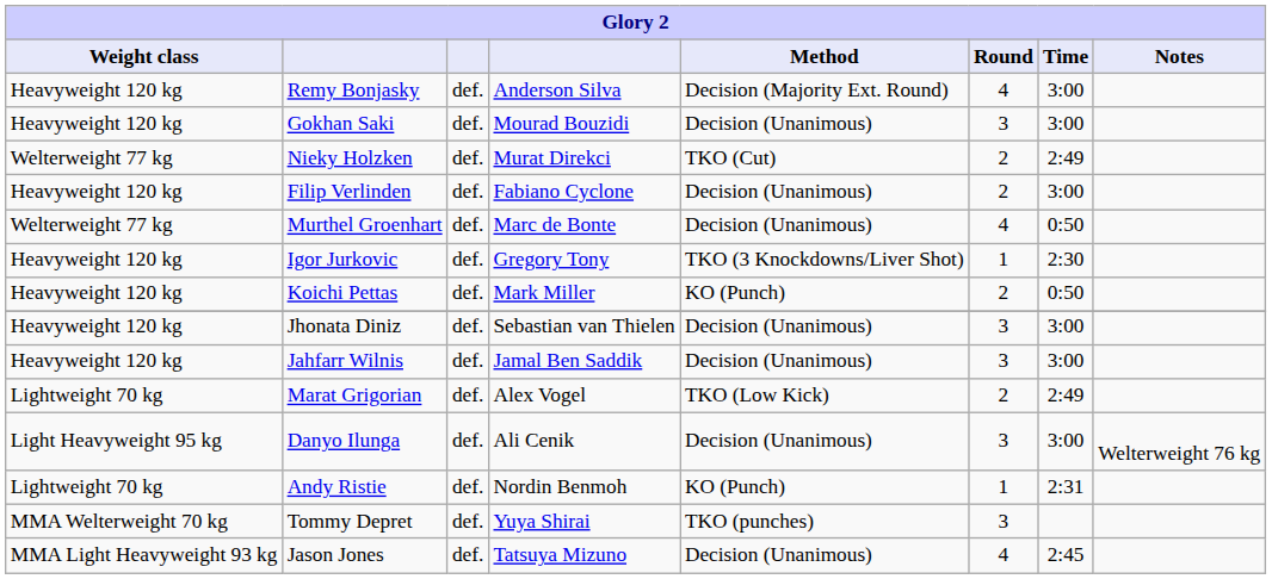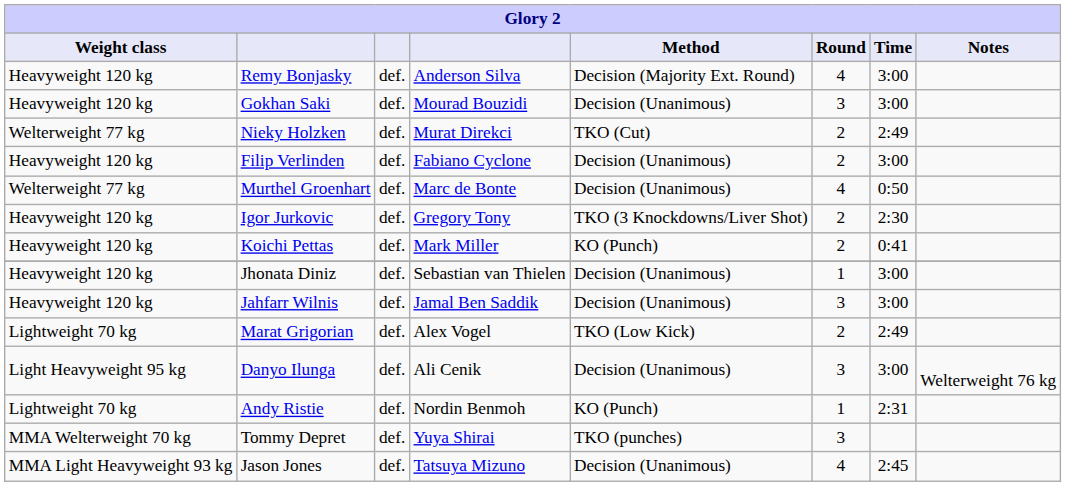 <table class="wikitable" style="font-size: 80%;">
 <tr>
 <th colspan="8" style="background-color: #ccf; color: #000080; text-align: center;"><strong>Glory 2</strong></th>
 </tr>
 <tr>
 <th colspan="1" style="background-color: #E6E8FA; color: #000000; text-align: center;">Weight class</th>
 <th colspan="1" style="background-color: #E6E8FA; color: #000000; text-align: center;"></th>
 <th colspan="1" style="background-color: #E6E8FA; color: #000000; text-align: center;"></th>
 <th colspan="1" style="background-color: #E6E8FA; color: #000000; text-align: center;"></th>
 <th colspan="1" style="background-color: #E6E8FA; color: #000000; text-align: center;">Method</th>
 <th colspan="1" style="background-color: #E6E8FA; color: #000000; text-align: center;">Round</th>
 <th colspan="1" style="background-color: #E6E8FA; color: #000000; text-align: center;">Time</th>
 <th colspan="1" style="background-color: #E6E8FA; color: #000000; text-align: center;">Notes</th>
 </tr>
 <tr>
 <td>Heavyweight 120 kg</td>
 <td> <a href='#'>Remy Bonjasky</a></td>
 <td align=center>def.</td>
 <td> <a href='#'>Anderson Silva</a></td>
 <td>Decision (Majority Ext. Round)</td>
 <td align=center>4</td>
 <td align=center>3:00</td>
 <td></td>
 </tr>
 <tr>
 <td>Heavyweight 120 kg</td>
 <td> <a href='#'>Gokhan Saki</a></td>
 <td align=center>def.</td>
 <td> <a href='#'>Mourad Bouzidi</a></td>
 <td>Decision (Unanimous)</td>
 <td align=center>3</td>
 <td align=center>3:00</td>
 <td></td>
 </tr>
 <tr>
 <td>Welterweight 77 kg</td>
 <td> <a href='#'>Nieky Holzken</a></td>
 <td align=center>def.</td>
 <td> <a href='#'>Murat Direkci</a></td>
 <td>TKO (Cut)</td>
 <td align=center>2</td>
 <td align=center>2:49</td>
 <td></td>
 </tr>
 <tr>
 <td>Heavyweight 120 kg</td>
 <td> <a href='#'>Filip Verlinden</a></td>
 <td align=center>def.</td>
 <td> <a href='#'>Fabiano Cyclone</a></td>
 <td>Decision (Unanimous)</td>
 <td align=center>2</td>
 <td align=center>3:00</td>
 <td></td>
 </tr>
 <tr>
 <td>Welterweight 77 kg</td>
 <td> <a href='#'>Murthel Groenhart</a></td>
 <td align=center>def.</td>
 <td> <a href='#'>Marc de Bonte</a></td>
 <td>Decision (Unanimous)</td>
 <td align=center>4</td>
 <td align=center>0:50</td>
 <td></td>
 </tr>
 <tr>
 <td>Heavyweight 120 kg</td>
 <td> <a href='#'>Igor Jurkovic</a></td>
 <td align=center>def.</td>
 <td> <a href='#'>Gregory Tony</a></td>
 <td>TKO (3 Knockdowns/Liver Shot)</td>
-<td align=center>1</td>
+<td align=center>2</td>
 <td align=center>2:30</td>
 <td></td>
 </tr>
 <tr>
 <td>Heavyweight 120 kg</td>
 <td> <a href='#'>Koichi Pettas</a></td>
 <td align=center>def.</td>
 <td> <a href='#'>Mark Miller</a></td>
 <td>KO (Punch)</td>
 <td align=center>2</td>
-<td align=center>0:50</td>
+<td align=center>0:41</td>
 <td></td>
 </tr>
 <tr>
 </tr>
 <tr>
 <td>Heavyweight 120 kg</td>
 <td> Jhonata Diniz</td>
 <td align=center>def.</td>
 <td> Sebastian van Thielen</td>
 <td>Decision (Unanimous)</td>
-<td align=center>3</td>
+<td align=center>1</td>
 <td align=center>3:00</td>
 <td></td>
 </tr>
 <tr>
 <td>Heavyweight 120 kg</td>
 <td> <a href='#'>Jahfarr Wilnis</a></td>
 <td align=center>def.</td>
 <td> <a href='#'>Jamal Ben Saddik</a></td>
 <td>Decision (Unanimous)</td>
 <td align=center>3</td>
 <td align=center>3:00</td>
 <td></td>
 </tr>
 <tr>
 <td>Lightweight 70 kg</td>
 <td> <a href='#'>Marat Grigorian</a></td>
 <td align=center>def.</td>
 <td> Alex Vogel</td>
 <td>TKO (Low Kick)</td>
 <td align=center>2</td>
 <td align=center>2:49</td>
 <td></td>
 </tr>
 <tr>
 <td>Light Heavyweight 95 kg</td>
 <td> <a href='#'>Danyo Ilunga</a></td>
 <td align=center>def.</td>
 <td> Ali Cenik</td>
 <td>Decision (Unanimous)</td>
 <td align=center>3</td>
 <td align=center>3:00</td>
 <td><br>Welterweight 76 kg</td>
 </tr>
 <tr>
 <td>Lightweight 70 kg</td>
 <td> <a href='#'>Andy Ristie</a></td>
 <td align=center>def.</td>
 <td> Nordin Benmoh</td>
 <td>KO (Punch)</td>
 <td align=center>1</td>
 <td align=center>2:31</td>
 <td></td>
 </tr>
 <tr>
 <td>MMA Welterweight 70 kg</td>
 <td> Tommy Depret</td>
 <td align=center>def.</td>
 <td> <a href='#'>Yuya Shirai</a></td>
 <td>TKO (punches)</td>
 <td align=center>3</td>
 <td align=center></td>
 <td></td>
 </tr>
 <tr>
 <td>MMA Light Heavyweight 93 kg</td>
 <td> Jason Jones</td>
 <td align=center>def.</td>
 <td> <a href='#'>Tatsuya Mizuno</a></td>
 <td>Decision (Unanimous)</td>
 <td align=center>4</td>
 <td align=center>2:45</td>
 <td></td>
 </tr>
 </table>
